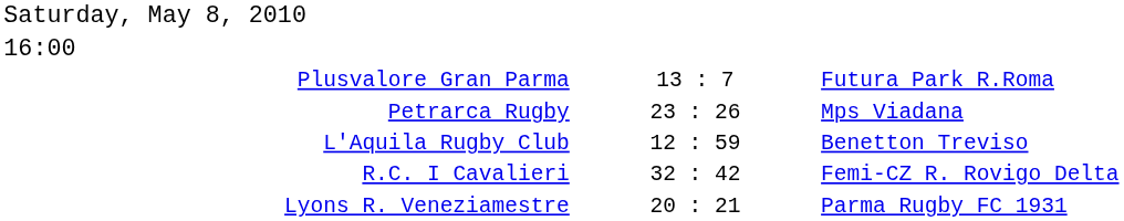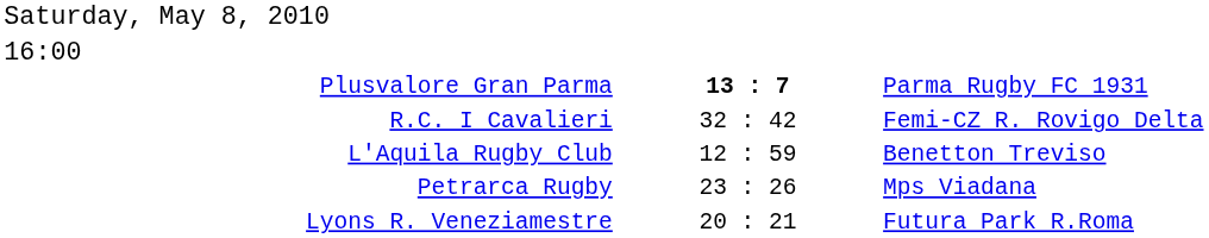 <table style="width:70%;" cellspacing="1">
 <tr>
 <th width=35%></th>
 <th width=15%></th>
 <th></th>
 </tr>
 <tr>
 <td>Saturday, May 8, 2010</td>
 </tr>
 <tr>
 <td>16:00</td>
 </tr>
 <tr style=font-size:90%>
 <td align=right><a href='#'>Plusvalore Gran Parma</a></td>
-<td align=center>13 : 7</td>
-<td><a href='#'>Futura Park R.Roma</a></td>
+<td align=center><strong>13 : 7</strong></td>
+<td><a href='#'>Parma Rugby FC 1931</a></td>
+</tr>
+<tr style=font-size:90%>
+<td align=right><a href='#'>R.C. I Cavalieri</a></td>
+<td align=center>32 : 42</td>
+<td><a href='#'>Femi-CZ R. Rovigo Delta</a></td>
+</tr>
+<tr style=font-size:90%>
+<td align=right><a href='#'>L'Aquila Rugby Club</a></td>
+<td align=center>12 : 59</td>
+<td><a href='#'>Benetton Treviso</a></td>
 </tr>
 <tr style=font-size:90%>
 <td align=right><a href='#'>Petrarca Rugby</a></td>
 <td align=center>23 : 26</td>
 <td><a href='#'>Mps Viadana</a></td>
 </tr>
 <tr style=font-size:90%>
-<td align=right><a href='#'>L'Aquila Rugby Club</a></td>
-<td align=center>12 : 59</td>
-<td><a href='#'>Benetton Treviso</a></td>
-</tr>
-<tr style=font-size:90%>
-<td align=right><a href='#'>R.C. I Cavalieri</a></td>
-<td align=center>32 : 42</td>
-<td><a href='#'>Femi-CZ R. Rovigo Delta</a></td>
-</tr>
-<tr style=font-size:90%>
 <td align=right><a href='#'>Lyons R. Veneziamestre</a></td>
 <td align=center>20 : 21</td>
-<td><a href='#'>Parma Rugby FC 1931</a></td>
+<td><a href='#'>Futura Park R.Roma</a></td>
 </tr>
 </table>
